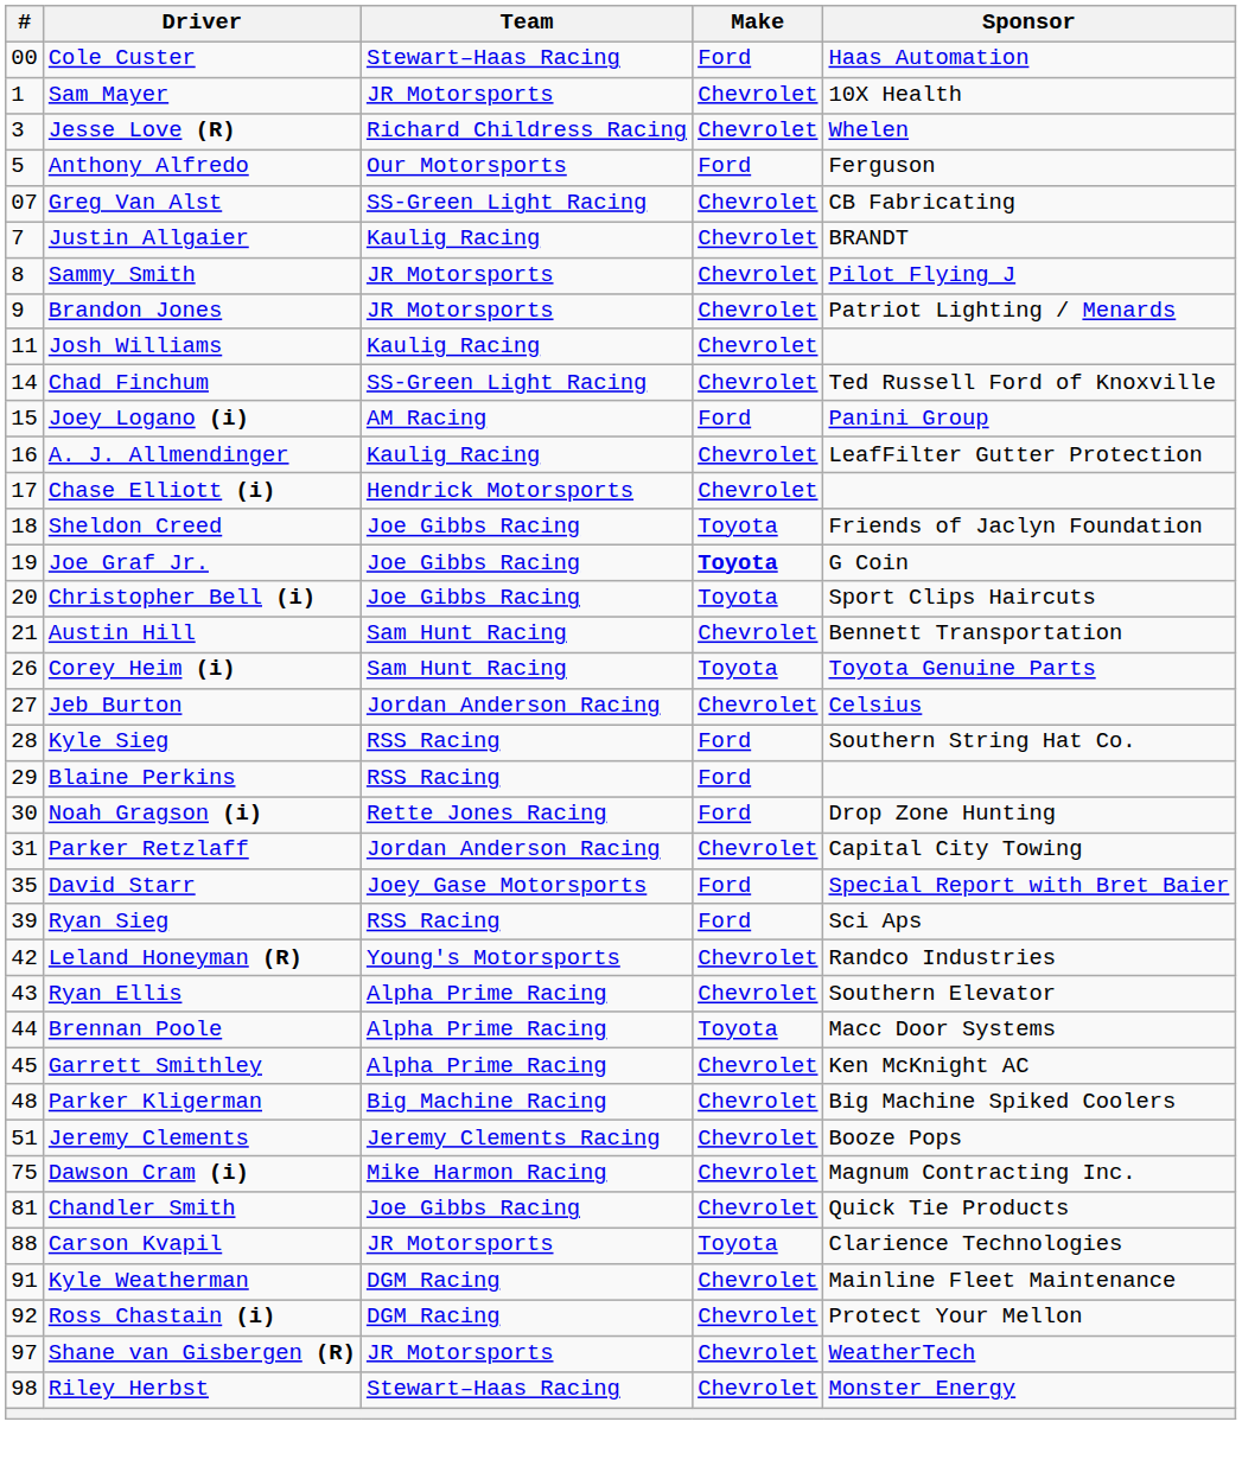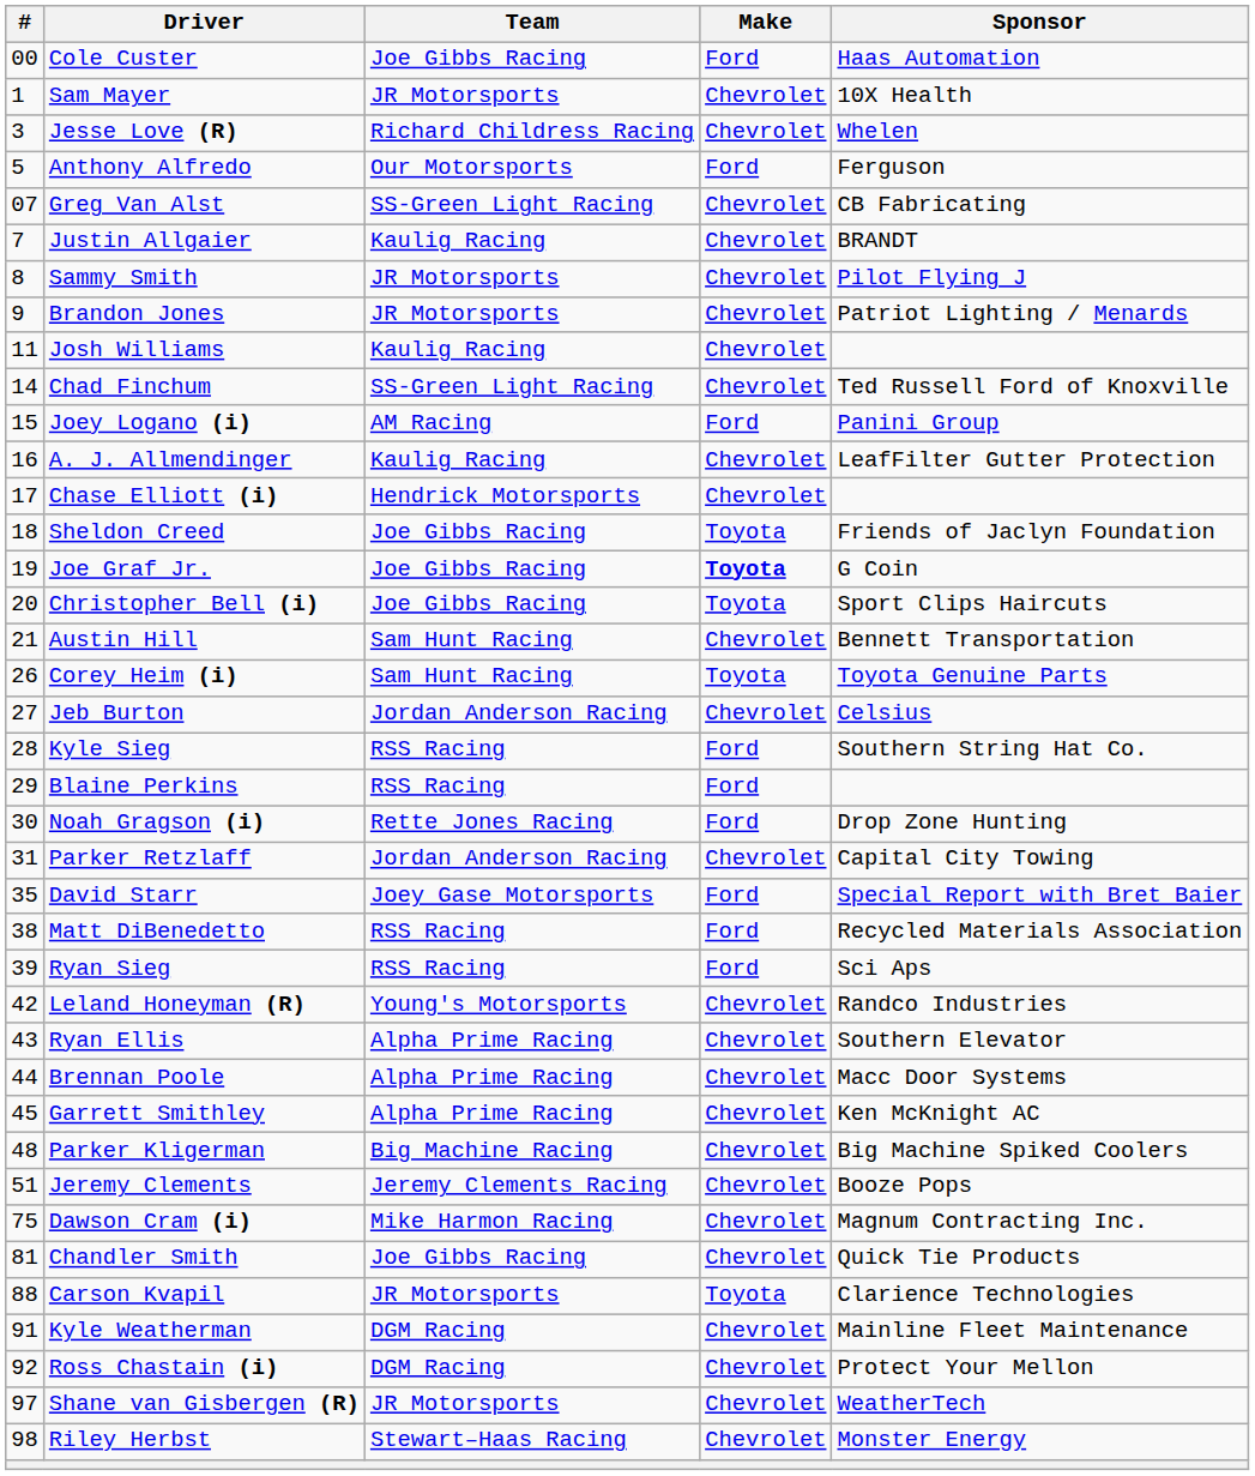 <table class="wikitable" style="font-size:95%">
 <tr>
 <th>#</th>
 <th>Driver</th>
 <th>Team</th>
 <th>Make</th>
 <th>Sponsor</th>
 </tr>
 <tr>
 <td>00</td>
 <td><a href='#'>Cole Custer</a></td>
-<td><a href='#'>Stewart–Haas Racing</a></td>
+<td><a href='#'>Joe Gibbs Racing</a></td>
 <td><a href='#'>Ford</a></td>
 <td><a href='#'>Haas Automation</a></td>
 </tr>
 <tr>
 <td>1</td>
 <td><a href='#'>Sam Mayer</a></td>
 <td><a href='#'>JR Motorsports</a></td>
 <td><a href='#'>Chevrolet</a></td>
 <td>10X Health</td>
 </tr>
 <tr>
 <td>3</td>
 <td><a href='#'>Jesse Love</a> <strong>(R)</strong></td>
 <td><a href='#'>Richard Childress Racing</a></td>
 <td><a href='#'>Chevrolet</a></td>
 <td><a href='#'>Whelen</a></td>
 </tr>
 <tr>
 <td>5</td>
 <td><a href='#'>Anthony Alfredo</a></td>
 <td><a href='#'>Our Motorsports</a></td>
 <td><a href='#'>Ford</a></td>
 <td>Ferguson</td>
 </tr>
 <tr>
 <td>07</td>
 <td><a href='#'>Greg Van Alst</a></td>
 <td><a href='#'>SS-Green Light Racing</a></td>
 <td><a href='#'>Chevrolet</a></td>
 <td>CB Fabricating</td>
 </tr>
 <tr>
 <td>7</td>
 <td><a href='#'>Justin Allgaier</a></td>
 <td><a href='#'>Kaulig Racing</a></td>
 <td><a href='#'>Chevrolet</a></td>
 <td>BRANDT</td>
 </tr>
 <tr>
 <td>8</td>
 <td><a href='#'>Sammy Smith</a></td>
 <td><a href='#'>JR Motorsports</a></td>
 <td><a href='#'>Chevrolet</a></td>
 <td><a href='#'>Pilot Flying J</a></td>
 </tr>
 <tr>
 <td>9</td>
 <td><a href='#'>Brandon Jones</a></td>
 <td><a href='#'>JR Motorsports</a></td>
 <td><a href='#'>Chevrolet</a></td>
 <td>Patriot Lighting / <a href='#'>Menards</a></td>
 </tr>
 <tr>
 <td>11</td>
 <td><a href='#'>Josh Williams</a></td>
 <td><a href='#'>Kaulig Racing</a></td>
 <td><a href='#'>Chevrolet</a></td>
 <td></td>
 </tr>
 <tr>
 <td>14</td>
 <td><a href='#'>Chad Finchum</a></td>
 <td><a href='#'>SS-Green Light Racing</a></td>
 <td><a href='#'>Chevrolet</a></td>
 <td>Ted Russell Ford of Knoxville</td>
 </tr>
 <tr>
 <td>15</td>
 <td><a href='#'>Joey Logano</a> <strong>(i)</strong></td>
 <td><a href='#'>AM Racing</a></td>
 <td><a href='#'>Ford</a></td>
 <td><a href='#'>Panini Group</a></td>
 </tr>
 <tr>
 <td>16</td>
 <td><a href='#'>A. J. Allmendinger</a></td>
 <td><a href='#'>Kaulig Racing</a></td>
 <td><a href='#'>Chevrolet</a></td>
 <td>LeafFilter Gutter Protection</td>
 </tr>
 <tr>
 <td>17</td>
 <td><a href='#'>Chase Elliott</a> <strong>(i)</strong></td>
 <td><a href='#'>Hendrick Motorsports</a></td>
 <td><a href='#'>Chevrolet</a></td>
 <td></td>
 </tr>
 <tr>
 <td>18</td>
 <td><a href='#'>Sheldon Creed</a></td>
 <td><a href='#'>Joe Gibbs Racing</a></td>
 <td><a href='#'>Toyota</a></td>
 <td>Friends of Jaclyn Foundation</td>
 </tr>
 <tr>
 <td>19</td>
 <td><a href='#'>Joe Graf Jr.</a></td>
 <td><a href='#'>Joe Gibbs Racing</a></td>
 <td><strong><a href='#'>Toyota</a></strong></td>
 <td>G Coin</td>
 </tr>
 <tr>
 <td>20</td>
 <td><a href='#'>Christopher Bell</a> <strong>(i)</strong></td>
 <td><a href='#'>Joe Gibbs Racing</a></td>
 <td><a href='#'>Toyota</a></td>
 <td>Sport Clips Haircuts</td>
 </tr>
 <tr>
 <td>21</td>
 <td><a href='#'>Austin Hill</a></td>
 <td><a href='#'>Sam Hunt Racing</a></td>
 <td><a href='#'>Chevrolet</a></td>
 <td>Bennett Transportation</td>
 </tr>
 <tr>
 <td>26</td>
 <td><a href='#'>Corey Heim</a> <strong>(i)</strong></td>
 <td><a href='#'>Sam Hunt Racing</a></td>
 <td><a href='#'>Toyota</a></td>
 <td><a href='#'>Toyota Genuine Parts</a></td>
 </tr>
 <tr>
 <td>27</td>
 <td><a href='#'>Jeb Burton</a></td>
 <td><a href='#'>Jordan Anderson Racing</a></td>
 <td><a href='#'>Chevrolet</a></td>
 <td><a href='#'>Celsius</a></td>
 </tr>
 <tr>
 <td>28</td>
 <td><a href='#'>Kyle Sieg</a></td>
 <td><a href='#'>RSS Racing</a></td>
 <td><a href='#'>Ford</a></td>
 <td>Southern String Hat Co.</td>
 </tr>
 <tr>
 <td>29</td>
 <td><a href='#'>Blaine Perkins</a></td>
 <td><a href='#'>RSS Racing</a></td>
 <td><a href='#'>Ford</a></td>
 <td></td>
 </tr>
 <tr>
 <td>30</td>
 <td><a href='#'>Noah Gragson</a> <strong>(i)</strong></td>
 <td><a href='#'>Rette Jones Racing</a></td>
 <td><a href='#'>Ford</a></td>
 <td>Drop Zone Hunting</td>
 </tr>
 <tr>
 <td>31</td>
 <td><a href='#'>Parker Retzlaff</a></td>
 <td><a href='#'>Jordan Anderson Racing</a></td>
 <td><a href='#'>Chevrolet</a></td>
 <td>Capital City Towing</td>
 </tr>
 <tr>
 <td>35</td>
 <td><a href='#'>David Starr</a></td>
 <td><a href='#'>Joey Gase Motorsports</a></td>
 <td><a href='#'>Ford</a></td>
 <td><a href='#'>Special Report with Bret Baier</a></td>
 </tr>
 <tr>
+<td>38</td>
+<td><a href='#'>Matt DiBenedetto</a></td>
+<td><a href='#'>RSS Racing</a></td>
+<td><a href='#'>Ford</a></td>
+<td nowrap>Recycled Materials Association</td>
+</tr>
+<tr>
 <td>39</td>
 <td><a href='#'>Ryan Sieg</a></td>
 <td><a href='#'>RSS Racing</a></td>
 <td><a href='#'>Ford</a></td>
 <td>Sci Aps</td>
 </tr>
 <tr>
 <td>42</td>
 <td><a href='#'>Leland Honeyman</a> <strong>(R)</strong></td>
 <td><a href='#'>Young's Motorsports</a></td>
 <td><a href='#'>Chevrolet</a></td>
 <td>Randco Industries</td>
 </tr>
 <tr>
 <td>43</td>
 <td><a href='#'>Ryan Ellis</a></td>
 <td><a href='#'>Alpha Prime Racing</a></td>
 <td><a href='#'>Chevrolet</a></td>
 <td>Southern Elevator</td>
 </tr>
 <tr>
 <td>44</td>
 <td><a href='#'>Brennan Poole</a></td>
 <td><a href='#'>Alpha Prime Racing</a></td>
-<td><a href='#'>Toyota</a></td>
+<td><a href='#'>Chevrolet</a></td>
 <td>Macc Door Systems</td>
 </tr>
 <tr>
 <td>45</td>
 <td><a href='#'>Garrett Smithley</a></td>
 <td><a href='#'>Alpha Prime Racing</a></td>
 <td><a href='#'>Chevrolet</a></td>
 <td>Ken McKnight AC</td>
 </tr>
 <tr>
 <td>48</td>
 <td><a href='#'>Parker Kligerman</a></td>
 <td><a href='#'>Big Machine Racing</a></td>
 <td><a href='#'>Chevrolet</a></td>
 <td>Big Machine Spiked Coolers</td>
 </tr>
 <tr>
 <td>51</td>
 <td><a href='#'>Jeremy Clements</a></td>
 <td nowrap><a href='#'>Jeremy Clements Racing</a></td>
 <td><a href='#'>Chevrolet</a></td>
 <td>Booze Pops</td>
 </tr>
 <tr>
 <td>75</td>
 <td><a href='#'>Dawson Cram</a> <strong>(i)</strong></td>
 <td><a href='#'>Mike Harmon Racing</a></td>
 <td><a href='#'>Chevrolet</a></td>
 <td>Magnum Contracting Inc.</td>
 </tr>
 <tr>
 <td>81</td>
 <td><a href='#'>Chandler Smith</a></td>
 <td><a href='#'>Joe Gibbs Racing</a></td>
 <td><a href='#'>Chevrolet</a></td>
 <td>Quick Tie Products</td>
 </tr>
 <tr>
 <td>88</td>
 <td><a href='#'>Carson Kvapil</a></td>
 <td><a href='#'>JR Motorsports</a></td>
 <td><a href='#'>Toyota</a></td>
 <td>Clarience Technologies</td>
 </tr>
 <tr>
 <td>91</td>
 <td><a href='#'>Kyle Weatherman</a></td>
 <td><a href='#'>DGM Racing</a></td>
 <td><a href='#'>Chevrolet</a></td>
 <td>Mainline Fleet Maintenance</td>
 </tr>
 <tr>
 <td>92</td>
 <td><a href='#'>Ross Chastain</a> <strong>(i)</strong></td>
 <td><a href='#'>DGM Racing</a></td>
 <td><a href='#'>Chevrolet</a></td>
 <td>Protect Your Mellon</td>
 </tr>
 <tr>
 <td>97</td>
 <td nowrap><a href='#'>Shane van Gisbergen</a> <strong>(R)</strong></td>
 <td><a href='#'>JR Motorsports</a></td>
 <td><a href='#'>Chevrolet</a></td>
 <td><a href='#'>WeatherTech</a></td>
 </tr>
 <tr>
 <td>98</td>
 <td><a href='#'>Riley Herbst</a></td>
 <td><a href='#'>Stewart–Haas Racing</a></td>
 <td><a href='#'>Chevrolet</a></td>
 <td><a href='#'>Monster Energy</a></td>
 </tr>
 <tr>
 <th colspan="5"></th>
 </tr>
 </table>
